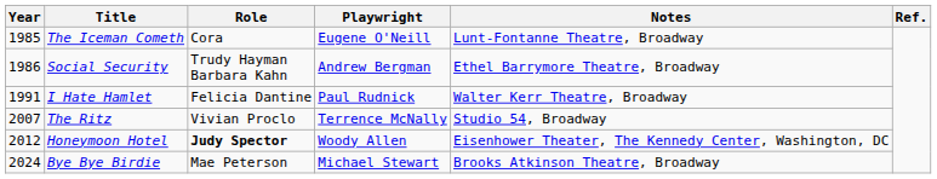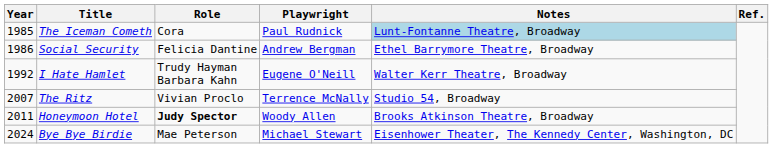 <table class="wikitable">
 <tr>
 <th>Year</th>
 <th>Title</th>
 <th>Role</th>
 <th>Playwright</th>
 <th class="unsortable">Notes</th>
 <th>Ref.</th>
 </tr>
 <tr>
 <td>1985</td>
 <td><em><a href='#'>The Iceman Cometh</a></em></td>
 <td>Cora</td>
-<td><a href='#'>Eugene O'Neill</a></td>
-<td><a href='#'>Lunt-Fontanne Theatre</a>, Broadway</td>
+<td><a href='#'>Paul Rudnick</a></td>
+<td style="background: lightblue;"><a href='#'>Lunt-Fontanne Theatre</a>, Broadway</td>
 <td rowspan=6></td>
 </tr>
 <tr>
 <td>1986</td>
 <td><em><a href='#'>Social Security</a></em></td>
-<td>Trudy Hayman <br> Barbara Kahn</td>
+<td>Felicia Dantine</td>
 <td><a href='#'>Andrew Bergman</a></td>
 <td><a href='#'>Ethel Barrymore Theatre</a>, Broadway</td>
 </tr>
 <tr>
-<td>1991</td>
+<td>1992</td>
 <td><em><a href='#'>I Hate Hamlet</a></em></td>
-<td>Felicia Dantine</td>
-<td><a href='#'>Paul Rudnick</a></td>
+<td>Trudy Hayman <br> Barbara Kahn</td>
+<td><a href='#'>Eugene O'Neill</a></td>
 <td><a href='#'>Walter Kerr Theatre</a>, Broadway</td>
 </tr>
 <tr>
 <td>2007</td>
 <td><em><a href='#'>The Ritz</a></em></td>
 <td>Vivian Proclo</td>
 <td><a href='#'>Terrence McNally</a></td>
 <td><a href='#'>Studio 54</a>, Broadway</td>
 </tr>
 <tr>
-<td>2012</td>
+<td>2011</td>
 <td><em><a href='#'>Honeymoon Hotel</a></em></td>
 <td><strong>Judy Spector</strong></td>
 <td><a href='#'>Woody Allen</a></td>
-<td><a href='#'>Eisenhower Theater</a>, <a href='#'>The Kennedy Center</a>, Washington, DC</td>
+<td><a href='#'>Brooks Atkinson Theatre</a>, Broadway</td>
 </tr>
 <tr>
 <td>2024</td>
 <td><em><a href='#'>Bye Bye Birdie</a></em></td>
 <td>Mae Peterson</td>
 <td><a href='#'>Michael Stewart</a></td>
-<td><a href='#'>Brooks Atkinson Theatre</a>, Broadway</td>
+<td><a href='#'>Eisenhower Theater</a>, <a href='#'>The Kennedy Center</a>, Washington, DC</td>
 </tr>
 </table>
